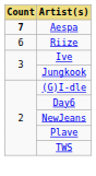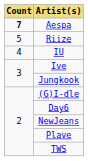 <table class="wikitable" style="text-align:center">
 <tr>
 <th scope="col" style="background-color:#EEDD82">Count</th>
 <th scope="col" style="background-color:#EEDD82">Artist(s)</th>
 </tr>
 <tr>
 <td><strong>7</strong></td>
 <td><a href='#'>Aespa</a></td>
 </tr>
 <tr>
-<td>6</td>
+<td>5</td>
 <td><a href='#'>Riize</a></td>
+</tr>
+<tr>
+<td>4</td>
+<td><a href='#'>IU</a></td>
 </tr>
 <tr>
 <td rowspan="2">3</td>
 <td><a href='#'>Ive</a></td>
 </tr>
 <tr>
 <td><a href='#'>Jungkook</a></td>
 </tr>
 <tr>
 <td rowspan="5">2</td>
 <td><a href='#'>(G)I-dle</a></td>
 </tr>
 <tr>
 <td><a href='#'>Day6</a></td>
 </tr>
 <tr>
 <td><a href='#'>NewJeans</a></td>
 </tr>
 <tr>
 <td><a href='#'>Plave</a></td>
 </tr>
 <tr>
 <td><a href='#'>TWS</a></td>
 </tr>
 </table>
